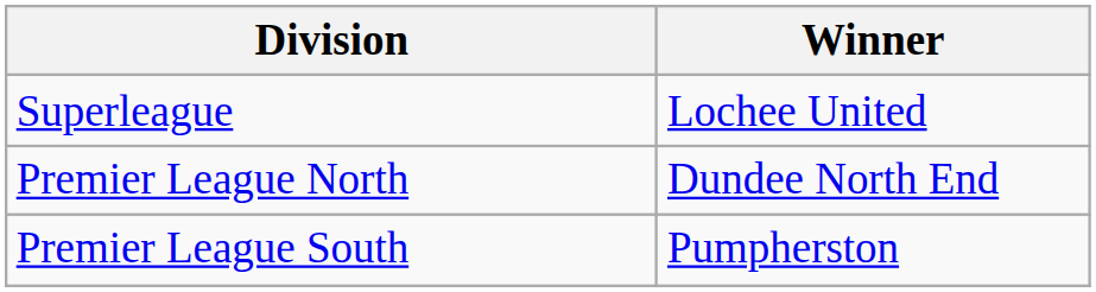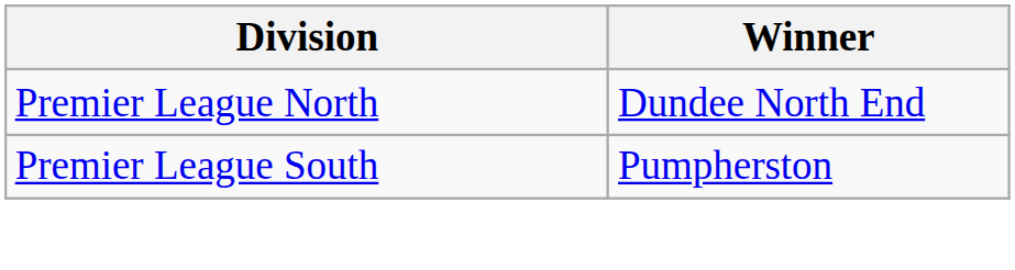 <table class="wikitable">
 <tr>
 <th width=230>Division</th>
 <th width=150>Winner</th>
-</tr>
-<tr>
-<td><a href='#'>Superleague</a></td>
-<td><a href='#'>Lochee United</a></td>
 </tr>
 <tr>
 <td><a href='#'>Premier League North</a></td>
 <td><a href='#'>Dundee North End</a></td>
 </tr>
 <tr>
 <td><a href='#'>Premier League South</a></td>
 <td><a href='#'>Pumpherston</a></td>
 </tr>
 </table>
